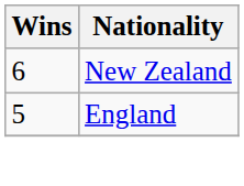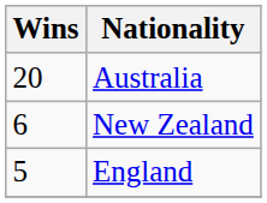 <table class="wikitable">
 <tr>
 <th>Wins</th>
 <th>Nationality</th>
+</tr>
+<tr>
+<td>20</td>
+<td> <a href='#'>Australia</a></td>
 </tr>
 <tr>
 <td>6</td>
 <td> <a href='#'>New Zealand</a></td>
 </tr>
 <tr>
 <td>5</td>
 <td> <a href='#'>England</a></td>
 </tr>
 <tr>
 </tr>
 </table>
